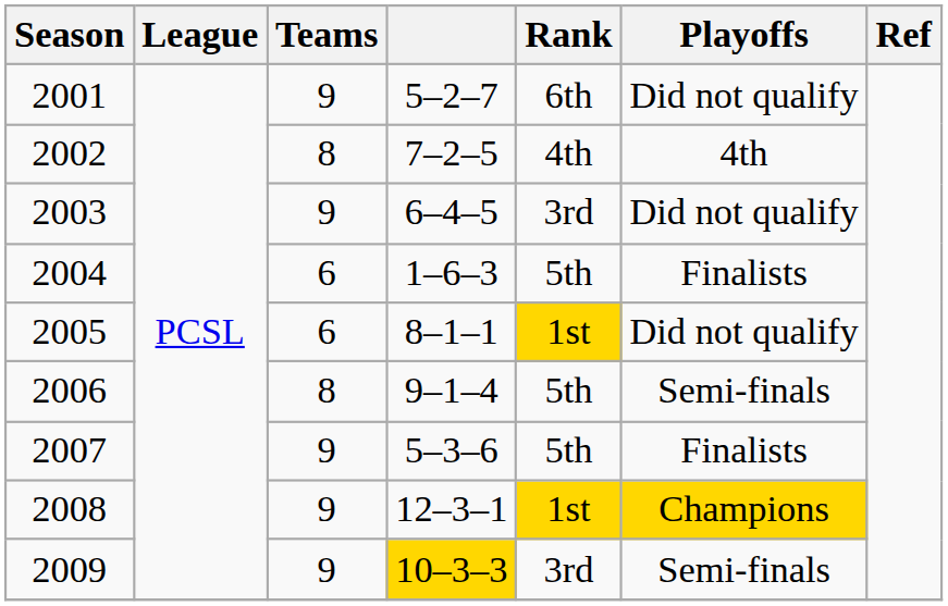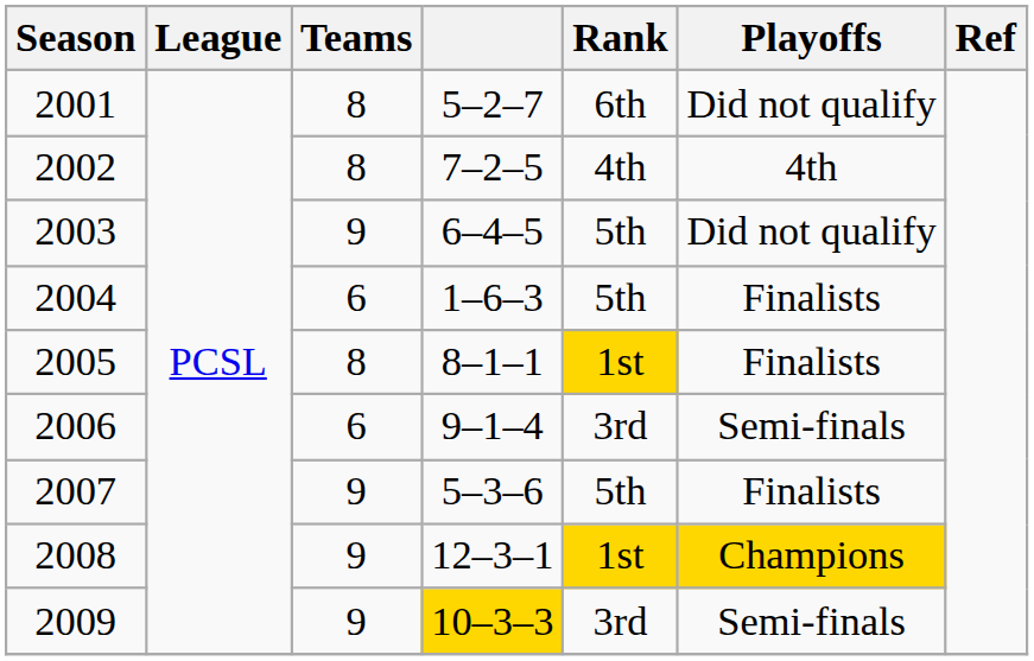 <table class="wikitable" style="text-align: center;">
 <tr>
 <th>Season</th>
 <th>League</th>
 <th>Teams</th>
 <th></th>
 <th>Rank</th>
 <th>Playoffs</th>
 <th>Ref</th>
 </tr>
 <tr>
 <td>2001</td>
 <td rowspan=9><a href='#'>PCSL</a></td>
-<td>9</td>
+<td>8</td>
 <td>5–2–7</td>
 <td>6th</td>
 <td>Did not qualify</td>
 <td rowspan=9></td>
 </tr>
 <tr>
 <td>2002</td>
 <td>8</td>
 <td>7–2–5</td>
 <td>4th</td>
 <td>4th</td>
 </tr>
 <tr>
 <td>2003</td>
 <td>9</td>
 <td>6–4–5</td>
-<td>3rd</td>
+<td>5th</td>
 <td>Did not qualify</td>
 </tr>
 <tr>
 <td>2004</td>
 <td>6</td>
 <td>1–6–3</td>
 <td>5th</td>
 <td>Finalists</td>
 </tr>
 <tr>
 <td>2005</td>
-<td>6</td>
+<td>8</td>
 <td>8–1–1</td>
 <td style="background:gold;">1st</td>
-<td>Did not qualify</td>
+<td>Finalists</td>
 </tr>
 <tr>
 <td>2006</td>
-<td>8</td>
+<td>6</td>
 <td>9–1–4</td>
-<td>5th</td>
+<td>3rd</td>
 <td>Semi-finals</td>
 </tr>
 <tr>
 <td>2007</td>
 <td>9</td>
 <td>5–3–6</td>
 <td>5th</td>
 <td>Finalists</td>
 </tr>
 <tr>
 <td>2008</td>
 <td>9</td>
 <td>12–3–1</td>
 <td style="background:gold;">1st</td>
 <td style="background:gold;">Champions</td>
 </tr>
 <tr>
 <td>2009</td>
 <td>9</td>
 <td style="background: gold;">10–3–3</td>
 <td>3rd</td>
 <td>Semi-finals</td>
 </tr>
 <tr>
 </tr>
 </table>
